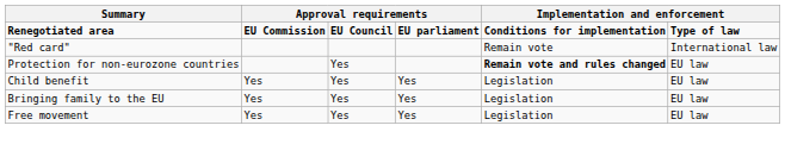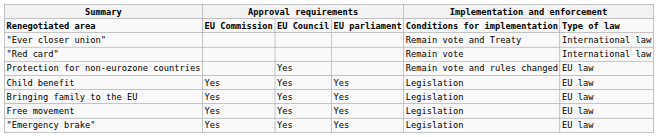 <table class="wikitable">
 <tr>
 <th>Summary</th>
 <th colspan="3">Approval requirements</th>
 <th colspan="2">Implementation and enforcement</th>
 </tr>
 <tr>
 <td><strong>Renegotiated area</strong></td>
 <td><strong>EU Commission</strong></td>
 <td><strong>EU Council</strong></td>
 <td><strong>EU parliament</strong></td>
 <td><strong>Conditions for implementation</strong></td>
 <td><strong>Type of law</strong></td>
 </tr>
 <tr>
+<td>"Ever closer union"</td>
+<td></td>
+<td></td>
+<td></td>
+<td>Remain vote and Treaty</td>
+<td>International law</td>
+</tr>
+<tr>
 <td>"Red card"</td>
 <td></td>
 <td></td>
 <td></td>
 <td>Remain vote</td>
 <td>International law</td>
 </tr>
 <tr>
 <td>Protection for non-eurozone countries</td>
 <td></td>
 <td>Yes</td>
 <td></td>
-<td><strong>Remain vote and rules changed</strong></td>
+<td>Remain vote and rules changed</td>
 <td>EU law</td>
 </tr>
 <tr>
 <td>Child benefit</td>
 <td>Yes</td>
 <td>Yes</td>
 <td>Yes</td>
 <td>Legislation</td>
 <td>EU law</td>
 </tr>
 <tr>
 <td>Bringing family to the EU</td>
 <td>Yes</td>
 <td>Yes</td>
 <td>Yes</td>
 <td>Legislation</td>
 <td>EU law</td>
 </tr>
 <tr>
 <td>Free movement</td>
 <td>Yes</td>
 <td>Yes</td>
 <td>Yes</td>
 <td>Legislation</td>
 <td>EU law</td>
 </tr>
+<tr>
+<td>"Emergency brake"</td>
+<td>Yes</td>
+<td>Yes</td>
+<td>Yes</td>
+<td>Legislation</td>
+<td>EU law</td>
+</tr>
 </table>
